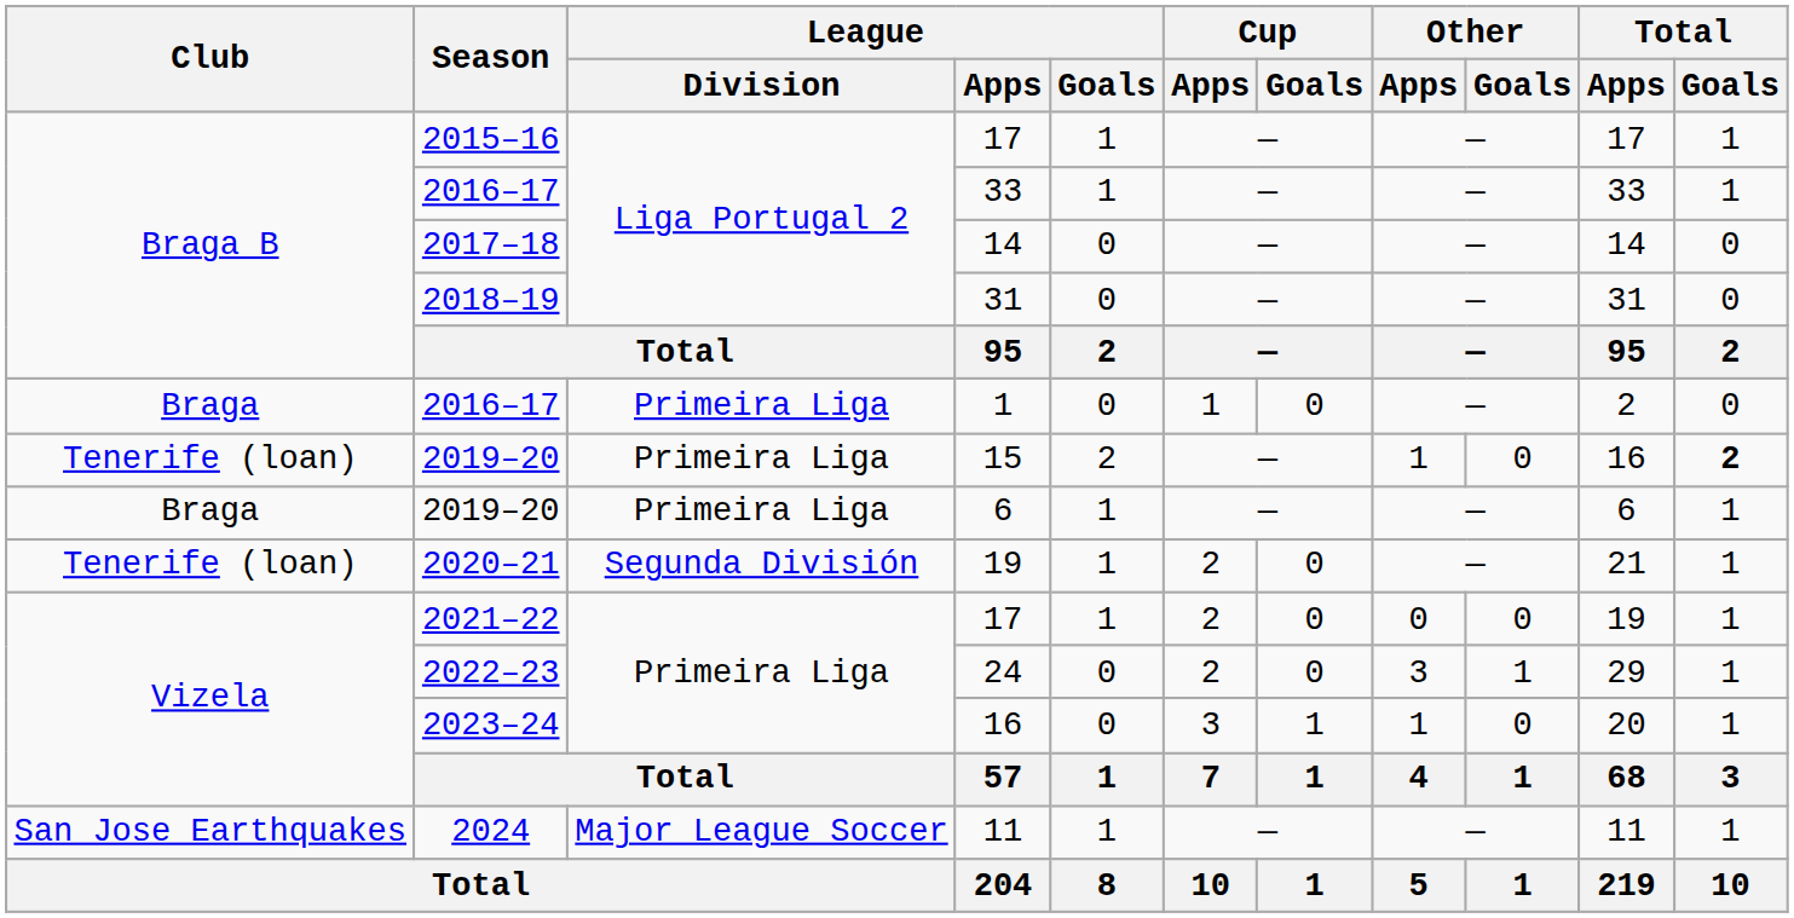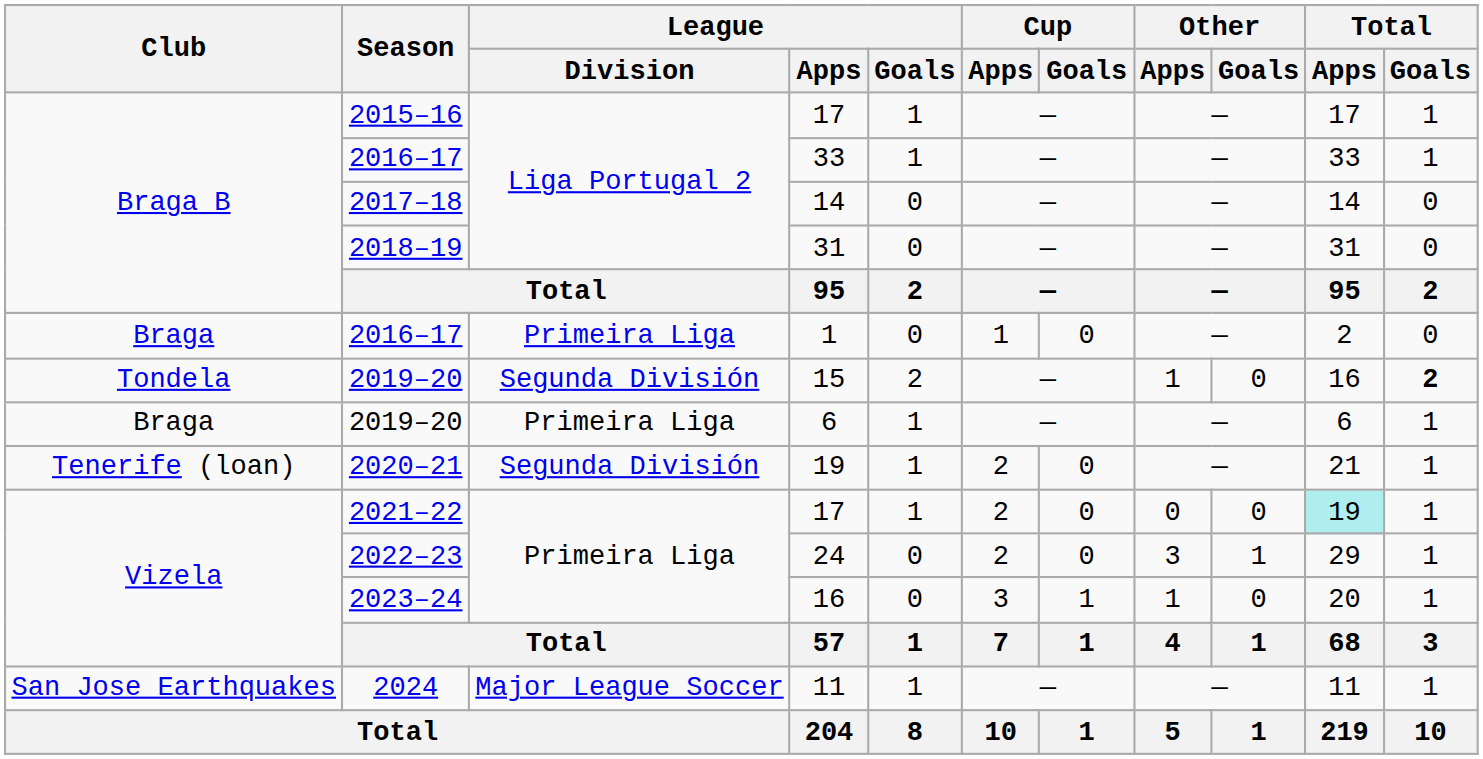 <table class="wikitable" style="text-align: center">
 <tr>
 <th rowspan=2>Club</th>
 <th rowspan=2>Season</th>
 <th colspan=3>League</th>
 <th colspan=2>Cup</th>
 <th colspan=2>Other</th>
 <th colspan=2>Total</th>
 </tr>
 <tr>
 <th>Division</th>
 <th>Apps</th>
 <th>Goals</th>
 <th>Apps</th>
 <th>Goals</th>
 <th>Apps</th>
 <th>Goals</th>
 <th>Apps</th>
 <th>Goals</th>
 </tr>
 <tr>
 <td rowspan="5"><a href='#'>Braga B</a></td>
 <td><a href='#'>2015–16</a></td>
 <td rowspan="4"><a href='#'>Liga Portugal 2</a></td>
 <td>17</td>
 <td>1</td>
 <td colspan="2">—</td>
 <td colspan="2">—</td>
 <td>17</td>
 <td>1</td>
 </tr>
 <tr>
 <td><a href='#'>2016–17</a></td>
 <td>33</td>
 <td>1</td>
 <td colspan="2">—</td>
 <td colspan="2">—</td>
 <td>33</td>
 <td>1</td>
 </tr>
 <tr>
 <td><a href='#'>2017–18</a></td>
 <td>14</td>
 <td>0</td>
 <td colspan="2">—</td>
 <td colspan="2">—</td>
 <td>14</td>
 <td>0</td>
 </tr>
 <tr>
 <td><a href='#'>2018–19</a></td>
 <td>31</td>
 <td>0</td>
 <td colspan="2">—</td>
 <td colspan="2">—</td>
 <td>31</td>
 <td>0</td>
 </tr>
 <tr>
 <th colspan="2">Total</th>
 <th>95</th>
 <th>2</th>
 <th colspan="2">—</th>
 <th colspan="2">—</th>
 <th>95</th>
 <th>2</th>
 </tr>
 <tr>
 <td><a href='#'>Braga</a></td>
 <td><a href='#'>2016–17</a></td>
 <td><a href='#'>Primeira Liga</a></td>
 <td>1</td>
 <td>0</td>
 <td>1</td>
 <td>0</td>
 <td colspan="2">—</td>
 <td>2</td>
 <td>0</td>
 </tr>
 <tr>
-<td><a href='#'>Tenerife</a> (loan)</td>
+<td><a href='#'>Tondela</a></td>
 <td><a href='#'>2019–20</a></td>
-<td>Primeira Liga</td>
+<td><a href='#'>Segunda División</a></td>
 <td>15</td>
 <td>2</td>
 <td colspan="2">—</td>
 <td>1</td>
 <td>0</td>
 <td>16</td>
 <td><strong>2</strong></td>
 </tr>
 <tr>
 <td>Braga</td>
 <td>2019–20</td>
 <td>Primeira Liga</td>
 <td>6</td>
 <td>1</td>
 <td colspan="2">—</td>
 <td colspan="2">—</td>
 <td>6</td>
 <td>1</td>
 </tr>
 <tr>
 <td><a href='#'>Tenerife</a> (loan)</td>
 <td><a href='#'>2020–21</a></td>
 <td><a href='#'>Segunda División</a></td>
 <td>19</td>
 <td>1</td>
 <td>2</td>
 <td>0</td>
 <td colspan="2">—</td>
 <td>21</td>
 <td>1</td>
 </tr>
 <tr>
 <td rowspan="4"><a href='#'>Vizela</a></td>
 <td><a href='#'>2021–22</a></td>
 <td rowspan="3">Primeira Liga</td>
 <td>17</td>
 <td>1</td>
 <td>2</td>
 <td>0</td>
 <td>0</td>
 <td>0</td>
-<td>19</td>
+<td style="background: paleturquoise;">19</td>
 <td>1</td>
 </tr>
 <tr>
 <td><a href='#'>2022–23</a></td>
 <td>24</td>
 <td>0</td>
 <td>2</td>
 <td>0</td>
 <td>3</td>
 <td>1</td>
 <td>29</td>
 <td>1</td>
 </tr>
 <tr>
 <td><a href='#'>2023–24</a></td>
 <td>16</td>
 <td>0</td>
 <td>3</td>
 <td>1</td>
 <td>1</td>
 <td>0</td>
 <td>20</td>
 <td>1</td>
 </tr>
 <tr>
 <th colspan="2">Total</th>
 <th>57</th>
 <th>1</th>
 <th>7</th>
 <th>1</th>
 <th>4</th>
 <th>1</th>
 <th>68</th>
 <th>3</th>
 </tr>
 <tr>
 <td><a href='#'>San Jose Earthquakes</a></td>
 <td><a href='#'>2024</a></td>
 <td><a href='#'>Major League Soccer</a></td>
 <td>11</td>
 <td>1</td>
 <td colspan="2">—</td>
 <td colspan="2">—</td>
 <td>11</td>
 <td>1</td>
 </tr>
 <tr>
 <th colspan="3">Total</th>
 <th>204</th>
 <th>8</th>
 <th>10</th>
 <th>1</th>
 <th>5</th>
 <th>1</th>
 <th>219</th>
 <th>10</th>
 </tr>
 </table>
